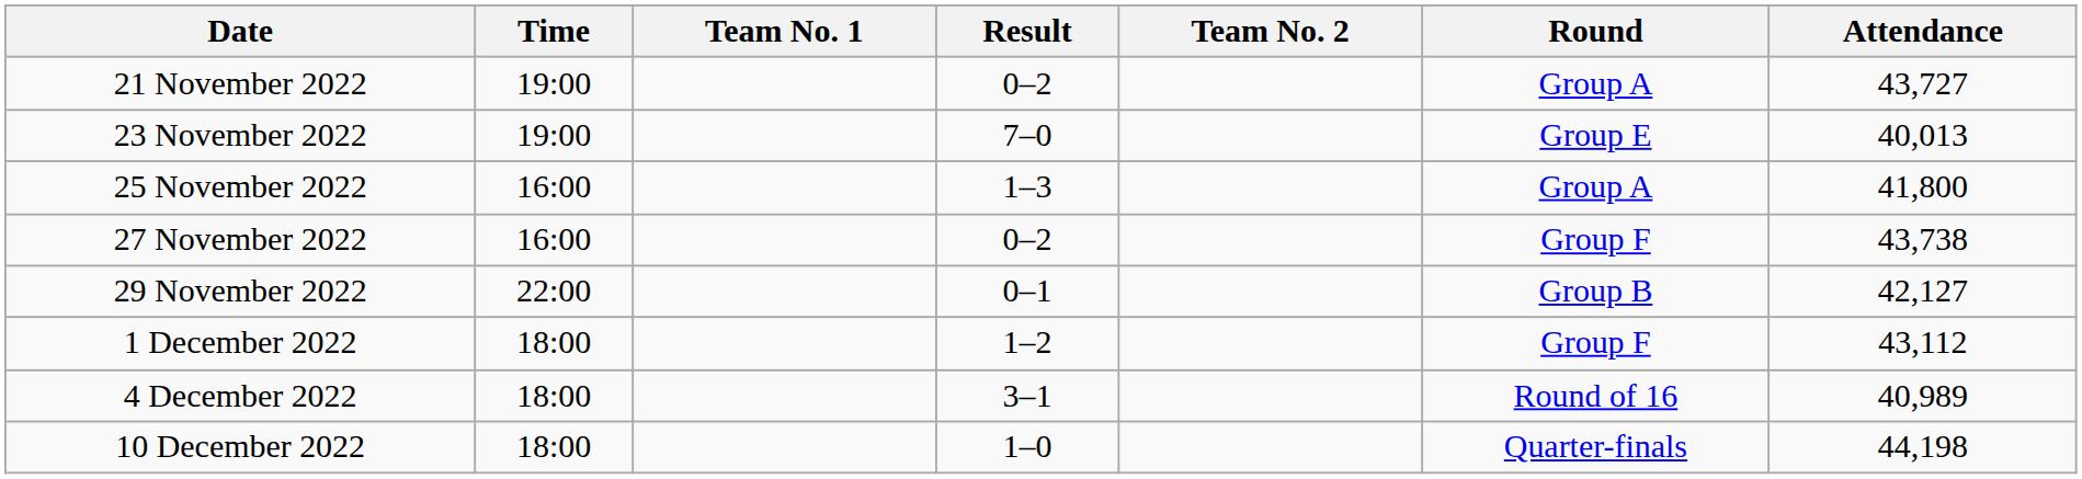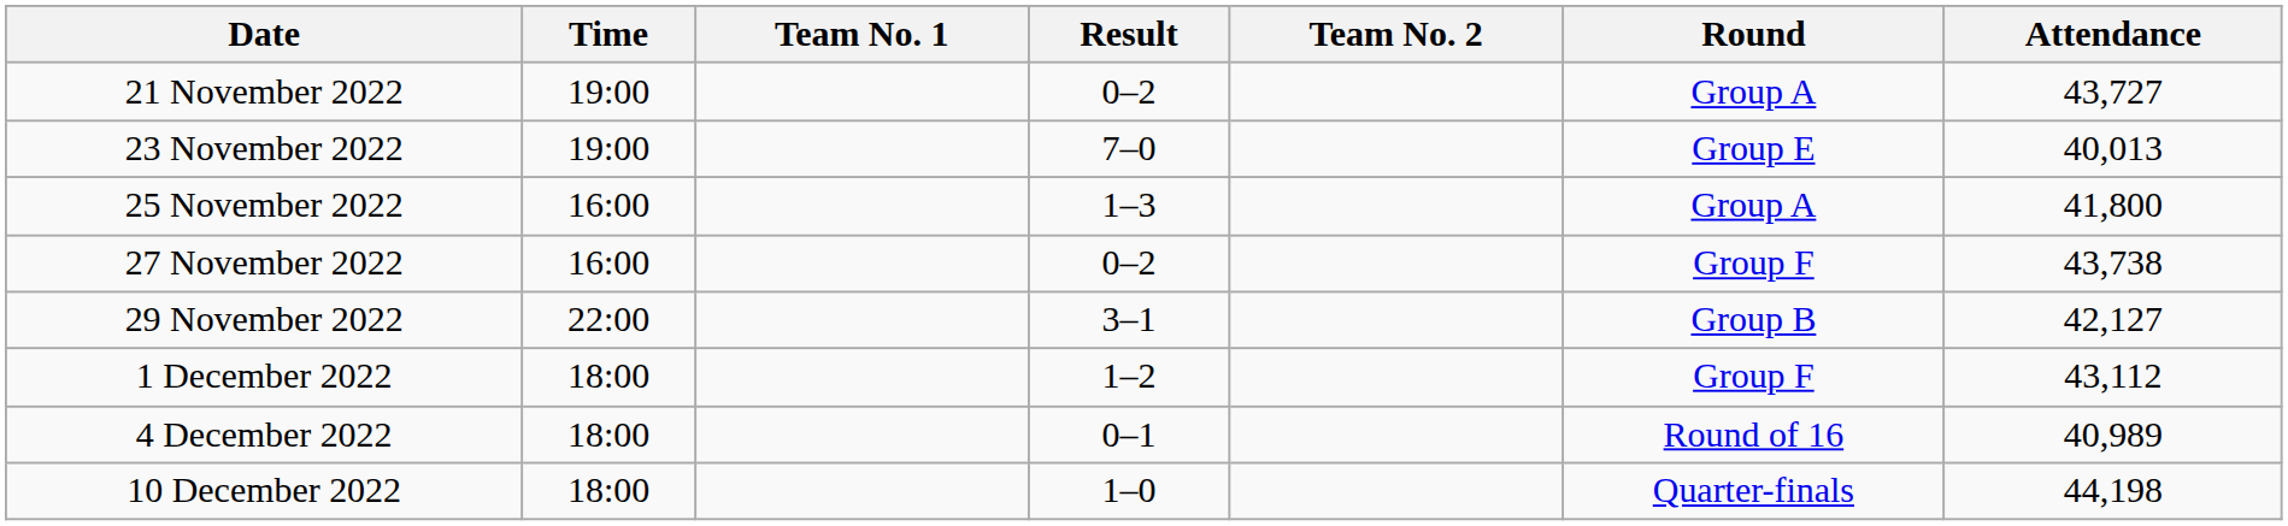 <table class="wikitable" style="text-align:center; width:80%;">
 <tr>
 <th>Date</th>
 <th>Time</th>
 <th>Team No. 1</th>
 <th>Result</th>
 <th>Team No. 2</th>
 <th>Round</th>
 <th>Attendance</th>
 </tr>
 <tr>
 <td>21 November 2022</td>
 <td>19:00</td>
 <td></td>
 <td style="text-align:center;">0–2</td>
 <td></td>
 <td><a href='#'>Group A</a></td>
 <td>43,727</td>
 </tr>
 <tr>
 <td>23 November 2022</td>
 <td>19:00</td>
 <td></td>
 <td style="text-align:center;">7–0</td>
 <td></td>
 <td><a href='#'>Group E</a></td>
 <td>40,013</td>
 </tr>
 <tr>
 <td>25 November 2022</td>
 <td>16:00</td>
 <td></td>
 <td style="text-align:center;">1–3</td>
 <td></td>
 <td><a href='#'>Group A</a></td>
 <td>41,800</td>
 </tr>
 <tr>
 <td>27 November 2022</td>
 <td>16:00</td>
 <td></td>
 <td style="text-align:center;">0–2</td>
 <td></td>
 <td><a href='#'>Group F</a></td>
 <td>43,738</td>
 </tr>
 <tr>
 <td>29 November 2022</td>
 <td>22:00</td>
 <td></td>
-<td style="text-align:center;">0–1</td>
+<td style="text-align:center;">3–1</td>
 <td></td>
 <td><a href='#'>Group B</a></td>
 <td>42,127</td>
 </tr>
 <tr>
 <td>1 December 2022</td>
 <td>18:00</td>
 <td></td>
 <td style="text-align:center;">1–2</td>
 <td></td>
 <td><a href='#'>Group F</a></td>
 <td>43,112</td>
 </tr>
 <tr>
 <td>4 December 2022</td>
 <td>18:00</td>
 <td></td>
-<td style="text-align:center;">3–1</td>
+<td style="text-align:center;">0–1</td>
 <td></td>
 <td><a href='#'>Round of 16</a></td>
 <td>40,989</td>
 </tr>
 <tr>
 <td>10 December 2022</td>
 <td>18:00</td>
 <td></td>
 <td style="text-align:center;">1–0</td>
 <td></td>
 <td><a href='#'>Quarter-finals</a></td>
 <td>44,198</td>
 </tr>
 </table>
